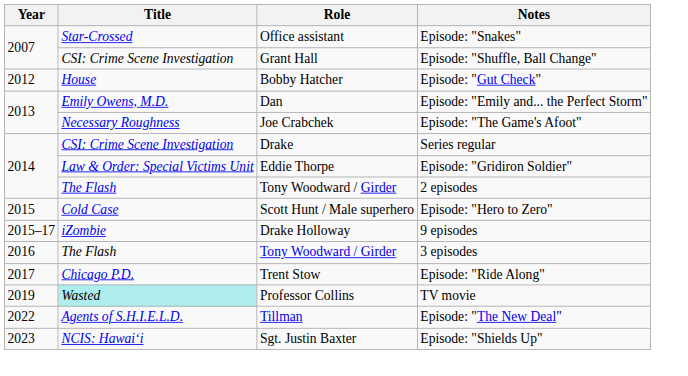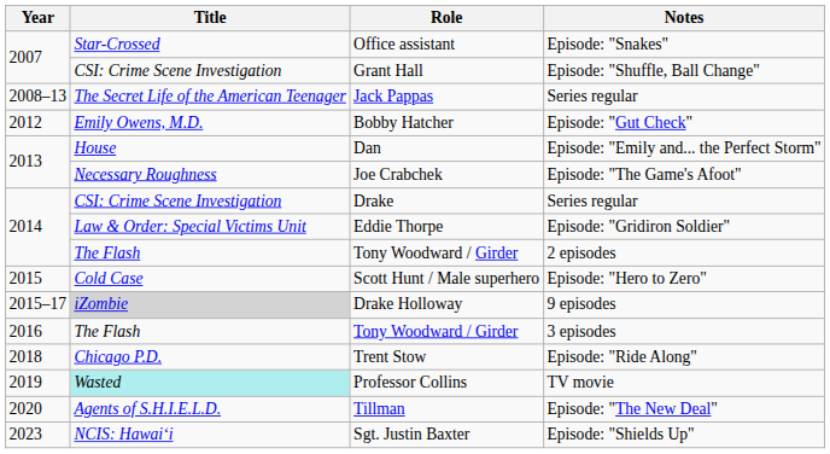 <table class="wikitable sortable plainrowheaders" style="text-align: left;">
 <tr>
 <th rowspan="1" scope="col">Year</th>
 <th rowspan="1" scope="col">Title</th>
 <th rowspan="1" scope="col">Role</th>
 <th class="unsortable">Notes</th>
 </tr>
 <tr>
 <td rowspan="2">2007</td>
 <td scope="row"><em><a href='#'>Star-Crossed</a></em></td>
 <td>Office assistant</td>
 <td>Episode: "Snakes"</td>
 </tr>
 <tr>
 <td scope="row"><em>CSI: Crime Scene Investigation</em></td>
 <td>Grant Hall</td>
 <td>Episode: "Shuffle, Ball Change"</td>
 </tr>
 <tr>
+<td>2008–13</td>
+<td scope="row"><em><a href='#'>The Secret Life of the American Teenager</a></em></td>
+<td><a href='#'>Jack Pappas</a></td>
+<td>Series regular</td>
+</tr>
+<tr>
 <td>2012</td>
-<td scope="row"><em><a href='#'>House</a></em></td>
+<td scope="row"><em><a href='#'>Emily Owens, M.D.</a></em></td>
 <td>Bobby Hatcher</td>
 <td>Episode: "<a href='#'>Gut Check</a>"</td>
 </tr>
 <tr>
 <td rowspan="2">2013</td>
-<td scope="row"><em><a href='#'>Emily Owens, M.D.</a></em></td>
+<td scope="row"><em><a href='#'>House</a></em></td>
 <td>Dan</td>
 <td>Episode: "Emily and... the Perfect Storm"</td>
 </tr>
 <tr>
 <td scope="row"><em><a href='#'>Necessary Roughness</a></em></td>
 <td>Joe Crabchek</td>
 <td>Episode: "The Game's Afoot"</td>
 </tr>
 <tr>
 <td rowspan="3">2014</td>
 <td scope="row"><em><a href='#'>CSI: Crime Scene Investigation</a></em></td>
 <td>Drake</td>
 <td>Series regular</td>
 </tr>
 <tr>
 <td scope="row"><em><a href='#'>Law & Order: Special Victims Unit</a></em></td>
 <td>Eddie Thorpe</td>
 <td>Episode: "Gridiron Soldier"</td>
 </tr>
 <tr>
 <td scope="row"><em><a href='#'>The Flash</a></em></td>
 <td>Tony Woodward / <a href='#'>Girder</a></td>
 <td>2 episodes</td>
 </tr>
 <tr>
 <td>2015</td>
 <td scope="row"><em><a href='#'>Cold Case</a></em></td>
 <td>Scott Hunt / Male superhero</td>
 <td>Episode: "Hero to Zero"</td>
 </tr>
 <tr>
 <td>2015–17</td>
-<td scope="row"><em><a href='#'>iZombie</a></em></td>
+<td scope="row" style="background: lightgrey;"><em><a href='#'>iZombie</a></em></td>
 <td>Drake Holloway</td>
 <td>9 episodes</td>
 </tr>
 <tr>
 <td>2016</td>
 <td scope="row"><em>The Flash</em></td>
 <td><a href='#'>Tony Woodward / Girder</a></td>
 <td>3 episodes</td>
 </tr>
 <tr>
-<td>2017</td>
+<td>2018</td>
 <td scope="row"><em><a href='#'>Chicago P.D.</a></em></td>
 <td>Trent Stow</td>
 <td>Episode: "Ride Along"</td>
 </tr>
 <tr>
 <td>2019</td>
 <td scope="row" style="background: paleturquoise;"><em>Wasted</em></td>
 <td>Professor Collins</td>
 <td>TV movie</td>
 </tr>
 <tr>
-<td>2022</td>
+<td>2020</td>
 <td><em><a href='#'>Agents of S.H.I.E.L.D.</a></em></td>
 <td><a href='#'>Tillman</a></td>
 <td>Episode: "<a href='#'>The New Deal</a>"</td>
 </tr>
 <tr>
 <td>2023</td>
 <td><em><a href='#'>NCIS: Hawaiʻi</a></em></td>
 <td>Sgt. Justin Baxter</td>
 <td>Episode: "Shields Up"</td>
 </tr>
 </table>
